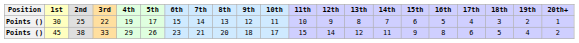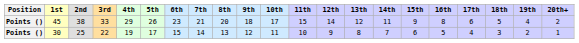 <table class="wikitable" style="font-size:85%; text-align:center">
 <tr>
 <th>Position</th>
 <td style="background:#FFFFBF;"> <strong>1st</strong> </td>
 <td style="background:#DFDFDF;"> <strong>2nd</strong> </td>
 <td style="background:#FFDF9F;"> <strong>3rd</strong> </td>
 <td style="background:#DFFFDF;"> <strong>4th</strong> </td>
 <td style="background:#DFFFDF;"> <strong>5th</strong> </td>
 <td style="background:#CFEAFF;"> <strong>6th</strong> </td>
 <td style="background:#CFEAFF;"> <strong>7th</strong> </td>
 <td style="background:#CFEAFF;"> <strong>8th</strong> </td>
 <td style="background:#CFEAFF;"> <strong>9th</strong> </td>
 <td style="background:#CFEAFF;"> <strong>10th</strong> </td>
 <td style="background:#CFCFFF;"> <strong>11th</strong> </td>
 <td style="background:#CFCFFF;"> <strong>12th</strong> </td>
 <td style="background:#CFCFFF;"> <strong>13th</strong> </td>
 <td style="background:#CFCFFF;"> <strong>14th</strong> </td>
 <td style="background:#CFCFFF;"> <strong>15th</strong> </td>
 <td style="background:#CFCFFF;"> <strong>16th</strong> </td>
 <td style="background:#CFCFFF;"> <strong>17th</strong> </td>
 <td style="background:#CFCFFF;"> <strong>18th</strong> </td>
 <td style="background:#CFCFFF;"> <strong>19th</strong> </td>
 <td style="background:#CFCFFF;"> <strong>20th+</strong> </td>
 </tr>
 <tr>
 <th>Points ()</th>
+<td style="background:#FFFFBF;">45</td>
+<td style="background:#DFDFDF;">38</td>
+<td style="background:#FFDF9F;">33</td>
+<td style="background:#DFFFDF;">29</td>
+<td style="background:#DFFFDF;">26</td>
+<td style="background:#CFEAFF;">23</td>
+<td style="background:#CFEAFF;">21</td>
+<td style="background:#CFEAFF;">20</td>
+<td style="background:#CFEAFF;">18</td>
+<td style="background:#CFEAFF;">17</td>
+<td style="background:#CFCFFF;">15</td>
+<td style="background:#CFCFFF;">14</td>
+<td style="background:#CFCFFF;">12</td>
+<td style="background:#CFCFFF;">11</td>
+<td style="background:#CFCFFF;">9</td>
+<td style="background:#CFCFFF;">8</td>
+<td style="background:#CFCFFF;">6</td>
+<td style="background:#CFCFFF;">5</td>
+<td style="background:#CFCFFF;">4</td>
+<td style="background:#CFCFFF;">2</td>
+</tr>
+<tr>
+<th>Points ()</th>
 <td style="background:#FFFFBF;">30</td>
 <td style="background:#DFDFDF;">25</td>
 <td style="background:#FFDF9F;">22</td>
 <td style="background:#DFFFDF;">19</td>
 <td style="background:#DFFFDF;">17</td>
 <td style="background:#CFEAFF;">15</td>
 <td style="background:#CFEAFF;">14</td>
 <td style="background:#CFEAFF;">13</td>
 <td style="background:#CFEAFF;">12</td>
 <td style="background:#CFEAFF;">11</td>
 <td style="background:#CFCFFF;">10</td>
 <td style="background:#CFCFFF;">9</td>
 <td style="background:#CFCFFF;">8</td>
 <td style="background:#CFCFFF;">7</td>
 <td style="background:#CFCFFF;">6</td>
 <td style="background:#CFCFFF;">5</td>
 <td style="background:#CFCFFF;">4</td>
 <td style="background:#CFCFFF;">3</td>
 <td style="background:#CFCFFF;">2</td>
 <td style="background:#CFCFFF;">1</td>
 </tr>
-<tr>
-<th>Points ()</th>
-<td style="background:#FFFFBF;">45</td>
-<td style="background:#DFDFDF;">38</td>
-<td style="background:#FFDF9F;">33</td>
-<td style="background:#DFFFDF;">29</td>
-<td style="background:#DFFFDF;">26</td>
-<td style="background:#CFEAFF;">23</td>
-<td style="background:#CFEAFF;">21</td>
-<td style="background:#CFEAFF;">20</td>
-<td style="background:#CFEAFF;">18</td>
-<td style="background:#CFEAFF;">17</td>
-<td style="background:#CFCFFF;">15</td>
-<td style="background:#CFCFFF;">14</td>
-<td style="background:#CFCFFF;">12</td>
-<td style="background:#CFCFFF;">11</td>
-<td style="background:#CFCFFF;">9</td>
-<td style="background:#CFCFFF;">8</td>
-<td style="background:#CFCFFF;">6</td>
-<td style="background:#CFCFFF;">5</td>
-<td style="background:#CFCFFF;">4</td>
-<td style="background:#CFCFFF;">2</td>
-</tr>
 </table>
